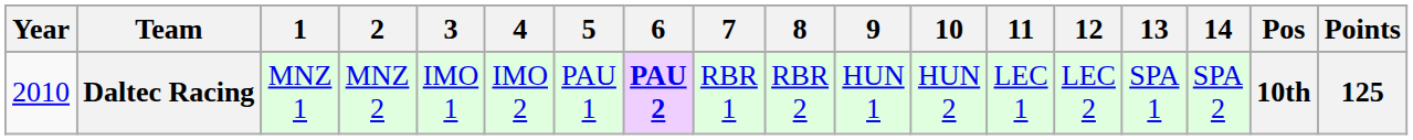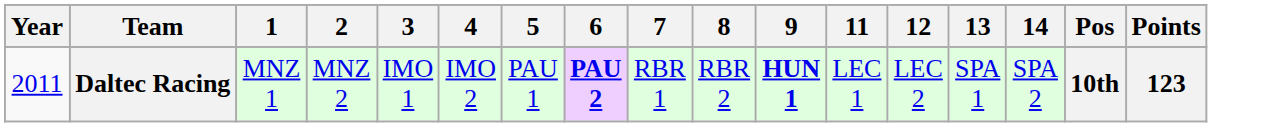 <table class="wikitable" style="text-align:center; font-size:85%">
 <tr>
 <th>Year</th>
 <th>Team</th>
 <th>1</th>
 <th>2</th>
 <th>3</th>
 <th>4</th>
 <th>5</th>
 <th>6</th>
 <th>7</th>
 <th>8</th>
 <th>9</th>
-<th>10</th>
 <th>11</th>
 <th>12</th>
 <th>13</th>
 <th>14</th>
 <th>Pos</th>
 <th>Points</th>
 </tr>
 <tr>
-<td><a href='#'>2010</a></td>
+<td><a href='#'>2011</a></td>
 <th nowrap>Daltec Racing</th>
 <td style="background:#DFFFDF;"><a href='#'>MNZ<br>1</a><br></td>
 <td style="background:#DFFFDF;"><a href='#'>MNZ<br>2</a><br></td>
 <td style="background:#DFFFDF;"><a href='#'>IMO<br>1</a><br></td>
 <td style="background:#DFFFDF;"><a href='#'>IMO<br>2</a><br></td>
 <td style="background:#DFFFDF;"><a href='#'>PAU<br>1</a><br></td>
 <td style="background:#EFCFFF;"><strong><a href='#'>PAU<br>2</a><br></strong></td>
 <td style="background:#DFFFDF;"><a href='#'>RBR<br>1</a><br></td>
 <td style="background:#DFFFDF;"><a href='#'>RBR<br>2</a><br></td>
-<td style="background:#DFFFDF;"><a href='#'>HUN<br>1</a><br></td>
-<td style="background:#DFFFDF;"><a href='#'>HUN<br>2</a><br></td>
+<td style="background:#DFFFDF;"><strong><a href='#'>HUN<br>1</a><br></strong></td>
 <td style="background:#DFFFDF;"><a href='#'>LEC<br>1</a><br></td>
 <td style="background:#DFFFDF;"><a href='#'>LEC<br>2</a><br></td>
 <td style="background:#DFFFDF;"><a href='#'>SPA<br>1</a><br></td>
 <td style="background:#DFFFDF;"><a href='#'>SPA<br>2</a><br></td>
 <th>10th</th>
-<th>125</th>
+<th>123</th>
 </tr>
 </table>
